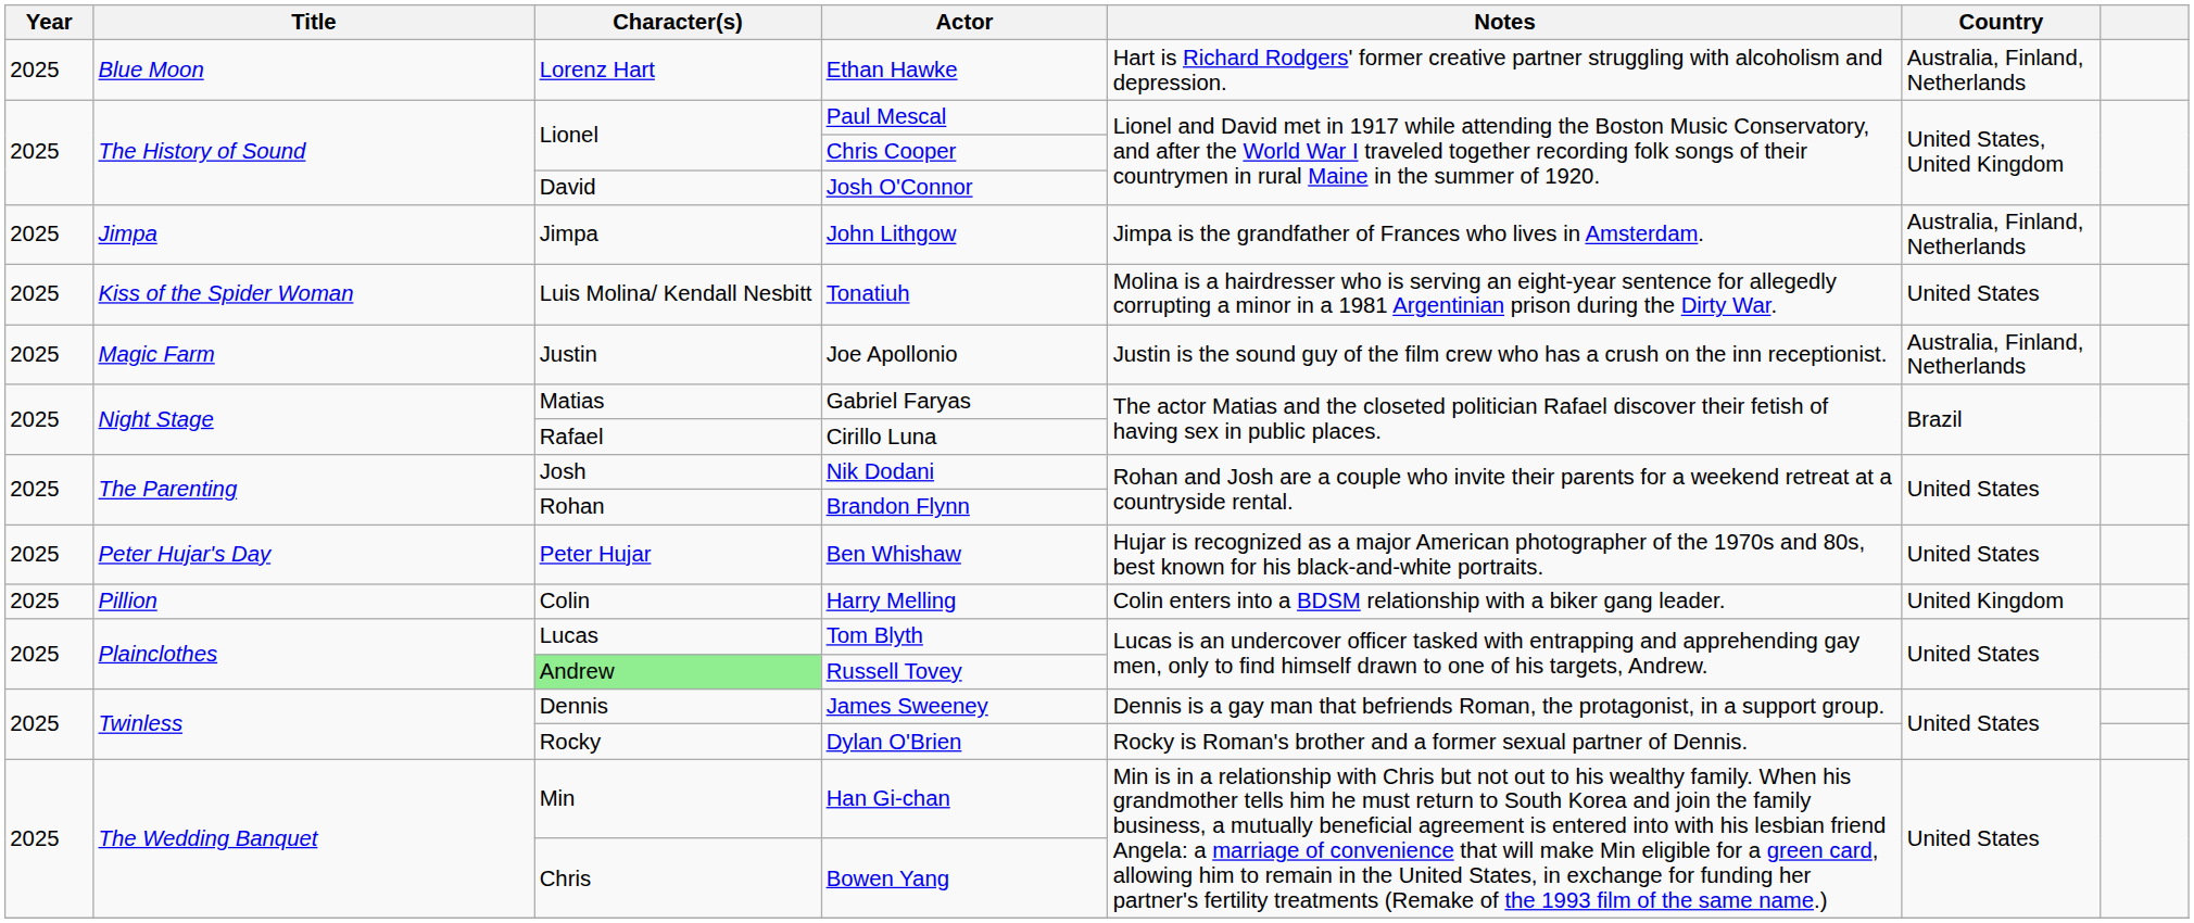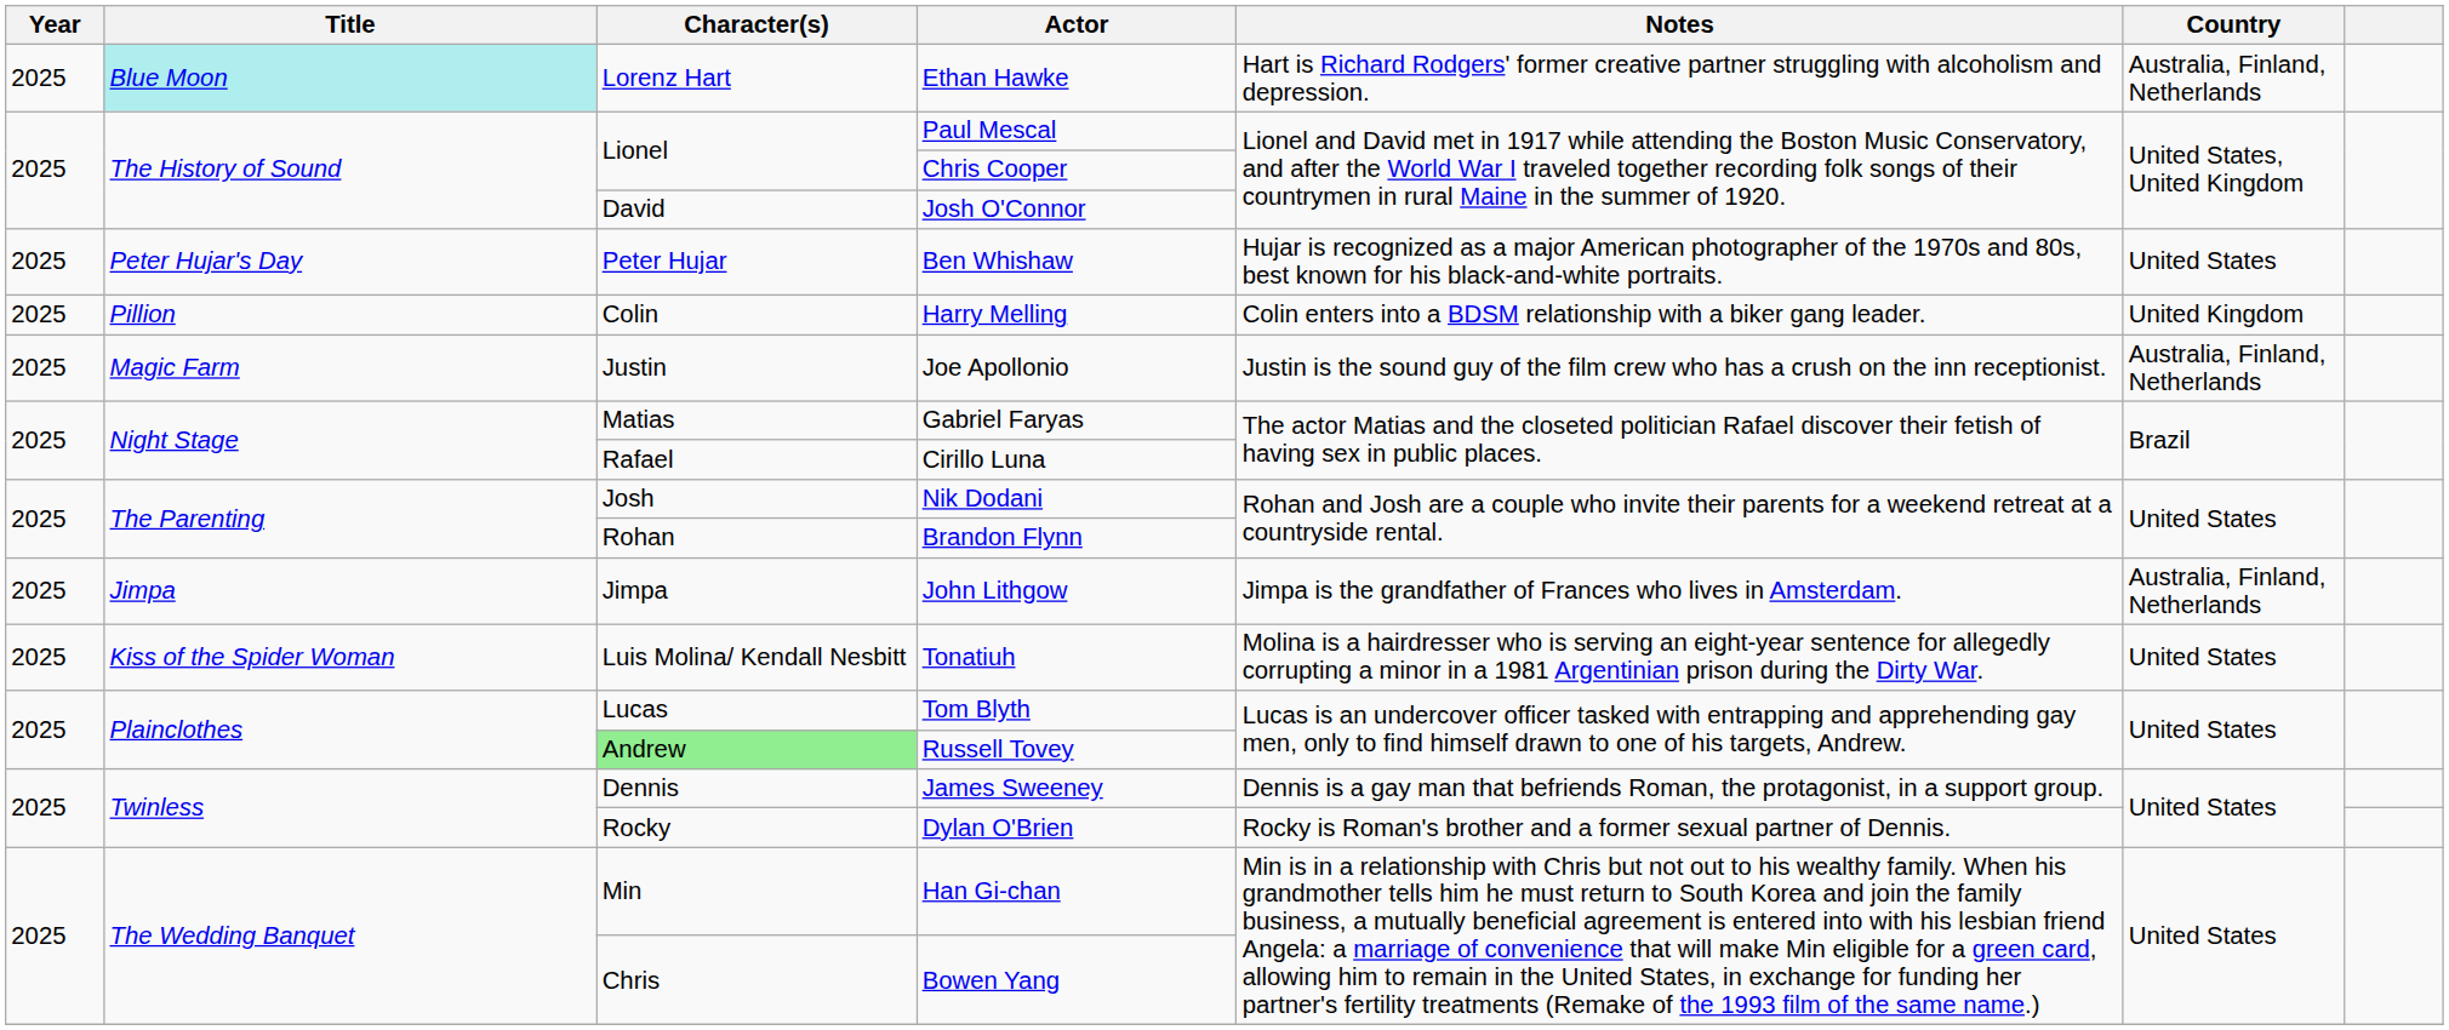 <table class="wikitable sortable" style="width: 100%">
 <tr>
 <th style="width:4%;">Year</th>
 <th style="width:20%;">Title</th>
 <th style="width:13%;">Character(s)</th>
 <th style="width:13%;">Actor</th>
 <th style="width:36%;">Notes</th>
 <th style="width:9%;">Country</th>
 <th style="width:4%;" class="unsortable"></th>
 </tr>
 <tr>
 <td>2025</td>
-<td><em><a href='#'>Blue Moon</a></em></td>
+<td style="background: paleturquoise;"><em><a href='#'>Blue Moon</a></em></td>
 <td><a href='#'>Lorenz Hart</a></td>
 <td><a href='#'>Ethan Hawke</a></td>
 <td>Hart is <a href='#'>Richard Rodgers</a>' former creative partner struggling with alcoholism and depression.</td>
 <td>Australia, Finland, Netherlands</td>
 <td></td>
 </tr>
 <tr>
 <td rowspan="3">2025</td>
 <td rowspan="3"><em><a href='#'>The History of Sound</a></em></td>
 <td rowspan="2">Lionel</td>
 <td><a href='#'>Paul Mescal</a></td>
 <td rowspan="3">Lionel and David met in 1917 while attending the Boston Music Conservatory, and after the <a href='#'>World War I</a> traveled together recording folk songs of their countrymen in rural <a href='#'>Maine</a> in the summer of 1920.</td>
 <td rowspan="3">United States, United Kingdom</td>
 <td rowspan="3"></td>
 </tr>
 <tr>
 <td><a href='#'>Chris Cooper</a></td>
 </tr>
 <tr>
 <td>David</td>
 <td><a href='#'>Josh O'Connor</a></td>
 </tr>
 <tr>
 <td>2025</td>
-<td><em><a href='#'>Jimpa</a></em></td>
-<td>Jimpa</td>
-<td><a href='#'>John Lithgow</a></td>
-<td>Jimpa is the grandfather of Frances who lives in <a href='#'>Amsterdam</a>.</td>
-<td>Australia, Finland, Netherlands</td>
+<td><em><a href='#'>Peter Hujar's Day</a></em></td>
+<td><a href='#'>Peter Hujar</a></td>
+<td><a href='#'>Ben Whishaw</a></td>
+<td>Hujar is recognized as a major American photographer of the 1970s and 80s, best known for his black-and-white portraits.</td>
+<td>United States</td>
 <td></td>
 </tr>
 <tr>
 <td>2025</td>
-<td><em><a href='#'>Kiss of the Spider Woman</a></em></td>
-<td>Luis Molina/ Kendall Nesbitt</td>
-<td><a href='#'>Tonatiuh</a></td>
-<td>Molina is a hairdresser who is serving an eight-year sentence for allegedly corrupting a minor in a 1981 <a href='#'>Argentinian</a> prison during the <a href='#'>Dirty War</a>.</td>
-<td>United States</td>
+<td><em><a href='#'>Pillion</a></em></td>
+<td>Colin</td>
+<td><a href='#'>Harry Melling</a></td>
+<td>Colin enters into a <a href='#'>BDSM</a> relationship with a biker gang leader.</td>
+<td>United Kingdom</td>
 <td></td>
 </tr>
 <tr>
 <td>2025</td>
 <td><em><a href='#'>Magic Farm</a></em></td>
 <td>Justin</td>
 <td>Joe Apollonio</td>
 <td>Justin is the sound guy of the film crew who has a crush on the inn receptionist.</td>
 <td>Australia, Finland, Netherlands</td>
 <td></td>
 </tr>
 <tr>
 <td rowspan="2">2025</td>
 <td rowspan="2"><a href='#'><em>Night Stage</em></a></td>
 <td>Matias</td>
 <td>Gabriel Faryas</td>
 <td rowspan="2">The actor Matias and the closeted politician Rafael discover their fetish of having sex in public places.</td>
 <td rowspan="2">Brazil</td>
 <td rowspan="2"></td>
 </tr>
 <tr>
 <td>Rafael</td>
 <td>Cirillo Luna</td>
 </tr>
 <tr>
 <td rowspan="2">2025</td>
 <td rowspan="2"><em><a href='#'>The Parenting</a></em></td>
 <td>Josh</td>
 <td><a href='#'>Nik Dodani</a></td>
 <td rowspan="2">Rohan and Josh are a couple who invite their parents for a weekend retreat at a countryside rental.</td>
 <td rowspan="2">United States</td>
 <td rowspan="2"></td>
 </tr>
 <tr>
 <td>Rohan</td>
 <td><a href='#'>Brandon Flynn</a></td>
 </tr>
 <tr>
 <td>2025</td>
-<td><em><a href='#'>Peter Hujar's Day</a></em></td>
-<td><a href='#'>Peter Hujar</a></td>
-<td><a href='#'>Ben Whishaw</a></td>
-<td>Hujar is recognized as a major American photographer of the 1970s and 80s, best known for his black-and-white portraits.</td>
-<td>United States</td>
+<td><em><a href='#'>Jimpa</a></em></td>
+<td>Jimpa</td>
+<td><a href='#'>John Lithgow</a></td>
+<td>Jimpa is the grandfather of Frances who lives in <a href='#'>Amsterdam</a>.</td>
+<td>Australia, Finland, Netherlands</td>
 <td></td>
 </tr>
 <tr>
 <td>2025</td>
-<td><em><a href='#'>Pillion</a></em></td>
-<td>Colin</td>
-<td><a href='#'>Harry Melling</a></td>
-<td>Colin enters into a <a href='#'>BDSM</a> relationship with a biker gang leader.</td>
-<td>United Kingdom</td>
+<td><em><a href='#'>Kiss of the Spider Woman</a></em></td>
+<td>Luis Molina/ Kendall Nesbitt</td>
+<td><a href='#'>Tonatiuh</a></td>
+<td>Molina is a hairdresser who is serving an eight-year sentence for allegedly corrupting a minor in a 1981 <a href='#'>Argentinian</a> prison during the <a href='#'>Dirty War</a>.</td>
+<td>United States</td>
 <td></td>
 </tr>
 <tr>
 <td rowspan="2">2025</td>
 <td rowspan="2"><em><a href='#'>Plainclothes</a></em></td>
 <td>Lucas</td>
 <td><a href='#'>Tom Blyth</a></td>
 <td rowspan="2">Lucas is an undercover officer tasked with entrapping and apprehending gay men, only to find himself drawn to one of his targets, Andrew.</td>
 <td rowspan="2">United States</td>
 <td rowspan="2"></td>
 </tr>
 <tr>
 <td style="background: lightgreen;">Andrew</td>
 <td><a href='#'>Russell Tovey</a></td>
 </tr>
 <tr>
 <td rowspan="2">2025</td>
 <td rowspan="2"><em><a href='#'>Twinless</a></em></td>
 <td>Dennis</td>
 <td><a href='#'>James Sweeney</a></td>
 <td>Dennis is a gay man that befriends Roman, the protagonist, in a support group.</td>
 <td rowspan="2">United States</td>
 <td></td>
 </tr>
 <tr>
 <td>Rocky</td>
 <td><a href='#'>Dylan O'Brien</a></td>
 <td>Rocky is Roman's brother and a former sexual partner of Dennis.</td>
 <td></td>
 </tr>
 <tr>
 <td rowspan="2">2025</td>
 <td rowspan="2"><em><a href='#'>The Wedding Banquet</a></em></td>
 <td>Min</td>
 <td><a href='#'>Han Gi-chan</a></td>
 <td rowspan="2">Min is in a relationship with Chris but not out to his wealthy family. When his grandmother tells him he must return to South Korea and join the family business, a mutually beneficial agreement is entered into with his lesbian friend Angela: a <a href='#'>marriage of convenience</a> that will make Min eligible for a <a href='#'>green card</a>, allowing him to remain in the United States, in exchange for funding her partner's fertility treatments  (Remake of <a href='#'>the 1993 film of the same name</a>.)</td>
 <td rowspan="2">United States</td>
 <td rowspan="2"></td>
 </tr>
 <tr>
 <td>Chris</td>
 <td><a href='#'>Bowen Yang</a></td>
 </tr>
 <tr>
 </tr>
 </table>
